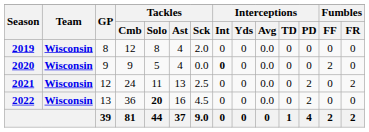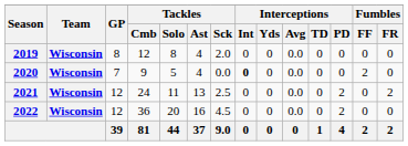 <table class="wikitable" style="text-align:center;">
 <tr>
 </tr>
 <tr>
 <th rowspan="2">Season</th>
 <th rowspan="2">Team</th>
 <th rowspan="2">GP</th>
 <th colspan="4">Tackles</th>
 <th colspan="5">Interceptions</th>
 <th colspan="2">Fumbles</th>
 </tr>
 <tr>
 <th>Cmb</th>
 <th>Solo</th>
 <th>Ast</th>
 <th>Sck</th>
 <th>Int</th>
 <th>Yds</th>
 <th>Avg</th>
 <th>TD</th>
 <th>PD</th>
 <th>FF</th>
 <th>FR</th>
 </tr>
 <tr>
 <th><a href='#'>2019</a></th>
 <th><a href='#'>Wisconsin</a></th>
 <td>8</td>
 <td>12</td>
 <td>8</td>
 <td>4</td>
 <td>2.0</td>
 <td>0</td>
 <td>0</td>
 <td>0.0</td>
 <td>0</td>
 <td>0</td>
 <td>0</td>
 <td>0</td>
 </tr>
 <tr>
 <th><a href='#'>2020</a></th>
 <th><a href='#'>Wisconsin</a></th>
-<td>9</td>
+<td>7</td>
 <td>9</td>
 <td>5</td>
 <td>4</td>
 <td>0.0</td>
 <td><strong>0</strong></td>
 <td>0</td>
 <td>0.0</td>
 <td>0</td>
 <td>0</td>
 <td>2</td>
 <td>0</td>
 </tr>
 <tr>
 <th><a href='#'>2021</a></th>
 <th><a href='#'>Wisconsin</a></th>
 <td>12</td>
 <td>24</td>
 <td>11</td>
 <td>13</td>
 <td>2.5</td>
 <td>0</td>
 <td>0</td>
 <td>0.0</td>
 <td>0</td>
 <td>2</td>
 <td>0</td>
 <td>2</td>
 </tr>
 <tr>
 <th><a href='#'>2022</a></th>
 <th><a href='#'>Wisconsin</a></th>
-<td>13</td>
+<td>12</td>
 <td>36</td>
-<td><strong>20</strong></td>
+<td>20</td>
 <td>16</td>
 <td>4.5</td>
 <td>0</td>
 <td>0</td>
 <td>0.0</td>
 <td>0</td>
 <td>2</td>
 <td>0</td>
 <td>0</td>
 </tr>
 <tr>
 <th colspan="2"></th>
 <th>39</th>
 <th>81</th>
 <th>44</th>
 <th>37</th>
 <th>9.0</th>
 <th>0</th>
 <th>0</th>
 <th>0</th>
 <th>1</th>
 <th>4</th>
 <th>2</th>
 <th>2</th>
 </tr>
 </table>
